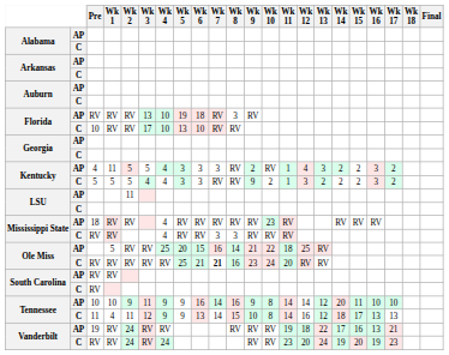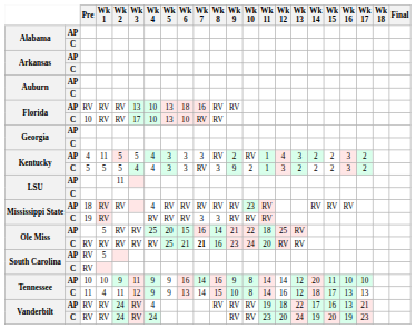 <table class="wikitable" style="white-space:nowrap;font-size:70%;">
 <tr>
 <th colspan=2 style="background:white; border-top-style:hidden; border-left-style:hidden;"> </th>
 <th>Pre</th>
 <th>Wk<br>1</th>
 <th>Wk<br>2</th>
 <th>Wk<br>3</th>
 <th>Wk<br>4</th>
 <th>Wk<br>5</th>
 <th>Wk<br>6</th>
 <th>Wk<br>7</th>
 <th>Wk<br>8</th>
 <th>Wk<br>9</th>
 <th>Wk<br>10</th>
 <th>Wk<br>11</th>
 <th>Wk<br>12</th>
 <th>Wk<br>13</th>
 <th>Wk<br>14</th>
 <th>Wk<br>15</th>
 <th>Wk<br>16</th>
 <th>Wk<br>17</th>
 <th>Wk<br>18</th>
 <th>Final</th>
 </tr>
 <tr style="text-align:center;">
 <th rowspan=2>Alabama</th>
 <th>AP</th>
 <td style="background:#FFF;"></td>
 <td style="background:#FFF;"></td>
 <td style="background:#FFF;"></td>
 <td style="background:#FFF;"></td>
 <td style="background:#FFF;"></td>
 <td style="background:#FFF;"></td>
 <td style="background:#FFF;"></td>
 <td style="background:#FFF;"></td>
 <td style="background:#FFF;"></td>
 <td style="background:#FFF;"></td>
 <td style="background:#FFF;"></td>
 <td style="background:#FFF;"></td>
 <td style="background:#FFF;"></td>
 <td style="background:#FFF;"></td>
 <td style="background:#FFF;"></td>
 <td style="background:#FFF;"></td>
 <td style="background:#FFF;"></td>
 <td style="background:#FFF;"></td>
 <td style="background:#FFF;"></td>
 <td style="background:#FFF;"></td>
 </tr>
 <tr style="text-align:center;">
 <th>C</th>
 <td style="background:#FFF;"></td>
 <td style="background:#FFF;"></td>
 <td style="background:#FFF;"></td>
 <td style="background:#FFF;"></td>
 <td style="background:#FFF;"></td>
 <td style="background:#FFF;"></td>
 <td style="background:#FFF;"></td>
 <td style="background:#FFF;"></td>
 <td style="background:#FFF;"></td>
 <td style="background:#FFF;"></td>
 <td style="background:#FFF;"></td>
 <td style="background:#FFF;"></td>
 <td style="background:#FFF;"></td>
 <td style="background:#FFF;"></td>
 <td style="background:#FFF;"></td>
 <td style="background:#FFF;"></td>
 <td style="background:#FFF;"></td>
 <td style="background:#FFF;"></td>
 <td style="background:#FFF;"></td>
 <td style="background:#FFF;"></td>
 </tr>
 <tr style="text-align:center;">
 <th rowspan=2>Arkansas</th>
 <th>AP</th>
 <td style="background:#FFF;"></td>
 <td style="background:#FFF;"></td>
 <td style="background:#FFF;"></td>
 <td style="background:#FFF;"></td>
 <td style="background:#FFF;"></td>
 <td style="background:#FFF;"></td>
 <td style="background:#FFF;"></td>
 <td style="background:#FFF;"></td>
 <td style="background:#FFF;"></td>
 <td style="background:#FFF;"></td>
 <td style="background:#FFF;"></td>
 <td style="background:#FFF;"></td>
 <td style="background:#FFF;"></td>
 <td style="background:#FFF;"></td>
 <td style="background:#FFF;"></td>
 <td style="background:#FFF;"></td>
 <td style="background:#FFF;"></td>
 <td style="background:#FFF;"></td>
 <td style="background:#FFF;"></td>
 <td style="background:#FFF;"></td>
 </tr>
 <tr style="text-align:center;">
 <th>C</th>
 <td style="background:#FFF;"></td>
 <td style="background:#FFF;"></td>
 <td style="background:#FFF;"></td>
 <td style="background:#FFF;"></td>
 <td style="background:#FFF;"></td>
 <td style="background:#FFF;"></td>
 <td style="background:#FFF;"></td>
 <td style="background:#FFF;"></td>
 <td style="background:#FFF;"></td>
 <td style="background:#FFF;"></td>
 <td style="background:#FFF;"></td>
 <td style="background:#FFF;"></td>
 <td style="background:#FFF;"></td>
 <td style="background:#FFF;"></td>
 <td style="background:#FFF;"></td>
 <td style="background:#FFF;"></td>
 <td style="background:#FFF;"></td>
 <td style="background:#FFF;"></td>
 <td style="background:#FFF;"></td>
 <td style="background:#FFF;"></td>
 </tr>
 <tr style="text-align:center;">
 <th rowspan=2>Auburn</th>
 <th>AP</th>
 <td style="background:#FFF;"></td>
 <td style="background:#FFF;"></td>
 <td style="background:#FFF;"></td>
 <td style="background:#FFF;"></td>
 <td style="background:#FFF;"></td>
 <td style="background:#FFF;"></td>
 <td style="background:#FFF;"></td>
 <td style="background:#FFF;"></td>
 <td style="background:#FFF;"></td>
 <td style="background:#FFF;"></td>
 <td style="background:#FFF;"></td>
 <td style="background:#FFF;"></td>
 <td style="background:#FFF;"></td>
 <td style="background:#FFF;"></td>
 <td style="background:#FFF;"></td>
 <td style="background:#FFF;"></td>
 <td style="background:#FFF;"></td>
 <td style="background:#FFF;"></td>
 <td style="background:#FFF;"></td>
 <td style="background:#FFF;"></td>
 </tr>
 <tr style="text-align:center;">
 <th>C</th>
 <td style="background:#FFF;"></td>
 <td style="background:#FFF;"></td>
 <td style="background:#FFF;"></td>
 <td style="background:#FFF;"></td>
 <td style="background:#FFF;"></td>
 <td style="background:#FFF;"></td>
 <td style="background:#FFF;"></td>
 <td style="background:#FFF;"></td>
 <td style="background:#FFF;"></td>
 <td style="background:#FFF;"></td>
 <td style="background:#FFF;"></td>
 <td style="background:#FFF;"></td>
 <td style="background:#FFF;"></td>
 <td style="background:#FFF;"></td>
 <td style="background:#FFF;"></td>
 <td style="background:#FFF;"></td>
 <td style="background:#FFF;"></td>
 <td style="background:#FFF;"></td>
 <td style="background:#FFF;"></td>
 <td style="background:#FFF;"></td>
 </tr>
 <tr style="text-align:center;">
 <th rowspan=2>Florida</th>
 <th>AP</th>
 <td style="background:#FFF;">RV</td>
 <td style="background:#FFF;">RV</td>
 <td style="background:#FFF;">RV</td>
 <td style="background:#D8FFEB;">13</td>
 <td style="background:#D8FFEB;">10</td>
-<td style="background:#FFE6E6;">19</td>
+<td style="background:#FFE6E6;">13</td>
 <td style="background:#FFE6E6;">18</td>
-<td style="background:#FFE6E6;">RV</td>
-<td style="background:#FFF;">3</td>
+<td style="background:#FFE6E6;">16</td>
+<td style="background:#FFF;">RV</td>
 <td style="background:#FFF;">RV</td>
 <td style="background:#FFF;"></td>
 <td style="background:#FFF;"></td>
 <td style="background:#FFF;"></td>
 <td style="background:#FFF;"></td>
 <td style="background:#FFF;"></td>
 <td style="background:#FFF;"></td>
 <td style="background:#FFF;"></td>
 <td style="background:#FFF;"></td>
 <td style="background:#FFF;"></td>
 <td style="background:#FFF;"></td>
 </tr>
 <tr style="text-align:center;">
 <th>C</th>
 <td style="background:#FFF;">10</td>
 <td style="background:#FFF;">RV</td>
 <td style="background:#FFF;">RV</td>
 <td style="background:#D8FFEB;">17</td>
 <td style="background:#D8FFEB;">10</td>
 <td style="background:#FFE6E6;">13</td>
 <td style="background:#FFE6E6;">10</td>
 <td style="background:#FFE6E6;">RV</td>
 <td style="background:#FFF;">RV</td>
 <td style="background:#FFF;"></td>
 <td style="background:#FFF;"></td>
 <td style="background:#FFF;"></td>
 <td style="background:#FFF;"></td>
 <td style="background:#FFF;"></td>
 <td style="background:#FFF;"></td>
 <td style="background:#FFF;"></td>
 <td style="background:#FFF;"></td>
 <td style="background:#FFF;"></td>
 <td style="background:#FFF;"></td>
 <td style="background:#FFF;"></td>
 </tr>
 <tr style="text-align:center;">
 <th rowspan=2>Georgia</th>
 <th>AP</th>
 <td style="background:#FFF;"></td>
 <td style="background:#FFF;"></td>
 <td style="background:#FFF;"></td>
 <td style="background:#FFF;"></td>
 <td style="background:#FFF;"></td>
 <td style="background:#FFF;"></td>
 <td style="background:#FFF;"></td>
 <td style="background:#FFF;"></td>
 <td style="background:#FFF;"></td>
 <td style="background:#FFF;"></td>
 <td style="background:#FFF;"></td>
 <td style="background:#FFF;"></td>
 <td style="background:#FFF;"></td>
 <td style="background:#FFF;"></td>
 <td style="background:#FFF;"></td>
 <td style="background:#FFF;"></td>
 <td style="background:#FFF;"></td>
 <td style="background:#FFF;"></td>
 <td style="background:#FFF;"></td>
 <td style="background:#FFF;"></td>
 </tr>
 <tr style="text-align:center;">
 <th>C</th>
 <td style="background:#FFF;"></td>
 <td style="background:#FFF;"></td>
 <td style="background:#FFF;"></td>
 <td style="background:#FFF;"></td>
 <td style="background:#FFF;"></td>
 <td style="background:#FFF;"></td>
 <td style="background:#FFF;"></td>
 <td style="background:#FFF;"></td>
 <td style="background:#FFF;"></td>
 <td style="background:#FFF;"></td>
 <td style="background:#FFF;"></td>
 <td style="background:#FFF;"></td>
 <td style="background:#FFF;"></td>
 <td style="background:#FFF;"></td>
 <td style="background:#FFF;"></td>
 <td style="background:#FFF;"></td>
 <td style="background:#FFF;"></td>
 <td style="background:#FFF;"></td>
 <td style="background:#FFF;"></td>
 <td style="background:#FFF;"></td>
 </tr>
 <tr style="text-align:center;">
 <th rowspan=2>Kentucky</th>
 <th>AP</th>
 <td style="background:#FFF;">4</td>
 <td style="background:#FFF;">11</td>
 <td style="background:#FFE6E6;">5</td>
 <td style="background:#FFF;">5</td>
 <td style="background:#D8FFEB;">4</td>
 <td style="background:#D8FFEB;">3</td>
 <td style="background:#FFF;">3</td>
 <td style="background:#FFF;">3</td>
 <td style="background:#FFF;">RV</td>
 <td style="background:#D8FFEB;">2</td>
 <td style="background:#FFF;">RV</td>
 <td style="background:#D8FFEB;">1</td>
 <td style="background:#FFE6E6;">4</td>
 <td style="background:#D8FFEB;">3</td>
 <td style="background:#D8FFEB;">2</td>
 <td style="background:#FFF;">2</td>
 <td style="background:#FFE6E6;">3</td>
 <td style="background:#D8FFEB;">2</td>
 <td style="background:#FFF;"></td>
 <td style="background:#FFF;"></td>
 </tr>
 <tr style="text-align:center;">
 <th>C</th>
 <td style="background:#FFF;">5</td>
 <td style="background:#FFF;">5</td>
 <td style="background:#FFF;">5</td>
 <td style="background:#D8FFEB;">4</td>
 <td style="background:#FFF;">4</td>
 <td style="background:#D8FFEB;">3</td>
 <td style="background:#FFF;">3</td>
 <td style="background:#FFF;">RV</td>
-<td style="background:#FFF;">RV</td>
+<td style="background:#FFF;">3</td>
 <td style="background:#D8FFEB;">9</td>
 <td style="background:#FFF;">2</td>
 <td style="background:#D8FFEB;">1</td>
 <td style="background:#FFE6E6;">3</td>
 <td style="background:#D8FFEB;">2</td>
 <td style="background:#FFF;">2</td>
 <td style="background:#FFF;">2</td>
 <td style="background:#FFE6E6;">3</td>
 <td style="background:#D8FFEB;">2</td>
 <td style="background:#FFF;"></td>
 <td style="background:#FFF;"></td>
 </tr>
 <tr style="text-align:center;">
 <th rowspan=2>LSU</th>
 <th>AP</th>
 <td style="background:#FFF;"></td>
 <td style="background:#FFF;"></td>
 <td style="background:#FFF;">11</td>
 <td style="background:#FFE6E6;"></td>
 <td style="background:#FFF;"></td>
 <td style="background:#FFF;"></td>
 <td style="background:#FFF;"></td>
 <td style="background:#FFF;"></td>
 <td style="background:#FFF;"></td>
 <td style="background:#FFF;"></td>
 <td style="background:#FFF;"></td>
 <td style="background:#FFF;"></td>
 <td style="background:#FFF;"></td>
 <td style="background:#FFF;"></td>
 <td style="background:#FFF;"></td>
 <td style="background:#FFF;"></td>
 <td style="background:#FFF;"></td>
 <td style="background:#FFF;"></td>
 <td style="background:#FFF;"></td>
 <td style="background:#FFF;"></td>
 </tr>
 <tr style="text-align:center;">
 <th>C</th>
 <td style="background:#FFF;"></td>
 <td style="background:#FFF;"></td>
 <td style="background:#FFF;"></td>
 <td style="background:#FFF;"></td>
 <td style="background:#FFF;"></td>
 <td style="background:#FFF;"></td>
 <td style="background:#FFF;"></td>
 <td style="background:#FFF;"></td>
 <td style="background:#FFF;"></td>
 <td style="background:#FFF;"></td>
 <td style="background:#FFF;"></td>
 <td style="background:#FFF;"></td>
 <td style="background:#FFF;"></td>
 <td style="background:#FFF;"></td>
 <td style="background:#FFF;"></td>
 <td style="background:#FFF;"></td>
 <td style="background:#FFF;"></td>
 <td style="background:#FFF;"></td>
 <td style="background:#FFF;"></td>
 <td style="background:#FFF;"></td>
 </tr>
 <tr style="text-align:center;">
 <th rowspan=2>Mississippi State</th>
 <th>AP</th>
 <td style="background:#FFF;">18</td>
 <td style="background:#FFE6E6;">RV</td>
 <td style="background:#FFF;">RV</td>
 <td style="background:#FFE6E6;"></td>
 <td style="background:#FFF;">4</td>
 <td style="background:#FFF;">RV</td>
 <td style="background:#FFF;">RV</td>
 <td style="background:#FFF;">RV</td>
 <td style="background:#FFF;">RV</td>
 <td style="background:#FFF;">RV</td>
 <td style="background:#D8FFEB;">23</td>
 <td style="background:#FFE6E6;">RV</td>
 <td style="background:#FFF;"></td>
 <td style="background:#FFF;"></td>
 <td style="background:#FFF;">RV</td>
 <td style="background:#FFF;">RV</td>
 <td style="background:#FFF;">RV</td>
 <td style="background:#FFF;"></td>
 <td style="background:#FFF;"></td>
 <td style="background:#FFF;"></td>
 </tr>
 <tr style="text-align:center;">
 <th>C</th>
-<td style="background:#FFF;">RV</td>
+<td style="background:#FFF;">19</td>
 <td style="background:#FFE6E6;">RV</td>
 <td style="background:#FFF;"></td>
 <td style="background:#FFF;"></td>
-<td style="background:#FFF;">4</td>
+<td style="background:#FFF;">RV</td>
 <td style="background:#FFF;">RV</td>
 <td style="background:#FFF;">RV</td>
 <td style="background:#FFF;">3</td>
 <td style="background:#FFF;">3</td>
 <td style="background:#FFF;">RV</td>
 <td style="background:#FFF;">RV</td>
 <td style="background:#FFE6E6;">RV</td>
 <td style="background:#FFF;"></td>
 <td style="background:#FFF;"></td>
 <td style="background:#FFF;"></td>
 <td style="background:#FFF;"></td>
 <td style="background:#FFF;"></td>
 <td style="background:#FFF;"></td>
 <td style="background:#FFF;"></td>
 <td style="background:#FFF;"></td>
 </tr>
 <tr style="text-align:center;">
 <th rowspan=2>Ole Miss</th>
 <th>AP</th>
 <td style="background:#FFF;"></td>
 <td style="background:#FFF;">5</td>
 <td style="background:#FFF;">RV</td>
 <td style="background:#FFF;">RV</td>
 <td style="background:#D8FFEB;">25</td>
 <td style="background:#D8FFEB;">20</td>
 <td style="background:#D8FFEB;">15</td>
 <td style="background:#FFE6E6;">16</td>
 <td style="background:#D8FFEB;">14</td>
 <td style="background:#FFE6E6;">21</td>
 <td style="background:#FFE6E6;">22</td>
 <td style="background:#D8FFEB;">18</td>
 <td style="background:#FFE6E6;">25</td>
 <td style="background:#FFE6E6;">RV</td>
 <td style="background:#FFF;"></td>
 <td style="background:#FFF;"></td>
 <td style="background:#FFF;"></td>
 <td style="background:#FFF;"></td>
 <td style="background:#FFF;"></td>
 <td style="background:#FFF;"></td>
 </tr>
 <tr style="text-align:center;">
 <th>C</th>
 <td style="background:#FFF;">RV</td>
 <td style="background:#FFF;">RV</td>
 <td style="background:#FFF;">RV</td>
 <td style="background:#FFF;">RV</td>
 <td style="background:#FFF;">RV</td>
 <td style="background:#D8FFEB;">25</td>
 <td style="background:#D8FFEB;">21</td>
 <td style="background:#FFF;"><strong>21</strong></td>
 <td style="background:#D8FFEB;">16</td>
 <td style="background:#FFE6E6;">23</td>
 <td style="background:#FFE6E6;">24</td>
 <td style="background:#D8FFEB;">20</td>
 <td style="background:#FFE6E6;">RV</td>
 <td style="background:#FFF;">RV</td>
 <td style="background:#FFF;"></td>
 <td style="background:#FFF;"></td>
 <td style="background:#FFF;"></td>
 <td style="background:#FFF;"></td>
 <td style="background:#FFF;"></td>
 <td style="background:#FFF;"></td>
 </tr>
 <tr style="text-align:center;">
 <th rowspan=2>South Carolina</th>
 <th>AP</th>
 <td style="background:#FFF;">RV</td>
-<td style="background:#FFF;">RV</td>
+<td style="background:#FFF;">5</td>
 <td style="background:#FFE6E6;"></td>
 <td style="background:#FFF;"></td>
 <td style="background:#FFF;"></td>
 <td style="background:#FFF;"></td>
 <td style="background:#FFF;"></td>
 <td style="background:#FFF;"></td>
 <td style="background:#FFF;"></td>
 <td style="background:#FFF;"></td>
 <td style="background:#FFF;"></td>
 <td style="background:#FFF;"></td>
 <td style="background:#FFF;"></td>
 <td style="background:#FFF;"></td>
 <td style="background:#FFF;"></td>
 <td style="background:#FFF;"></td>
 <td style="background:#FFF;"></td>
 <td style="background:#FFF;"></td>
 <td style="background:#FFF;"></td>
 <td style="background:#FFF;"></td>
 </tr>
 <tr style="text-align:center;">
 <th>C</th>
 <td style="background:#FFF;">RV</td>
 <td style="background:#FFE6E6;"></td>
 <td style="background:#FFF;"></td>
 <td style="background:#FFF;"></td>
 <td style="background:#FFF;"></td>
 <td style="background:#FFF;"></td>
 <td style="background:#FFF;"></td>
 <td style="background:#FFF;"></td>
 <td style="background:#FFF;"></td>
 <td style="background:#FFF;"></td>
 <td style="background:#FFF;"></td>
 <td style="background:#FFF;"></td>
 <td style="background:#FFF;"></td>
 <td style="background:#FFF;"></td>
 <td style="background:#FFF;"></td>
 <td style="background:#FFF;"></td>
 <td style="background:#FFF;"></td>
 <td style="background:#FFF;"></td>
 <td style="background:#FFF;"></td>
 <td style="background:#FFF;"></td>
 </tr>
 <tr style="text-align:center;">
 <th rowspan=2>Tennessee</th>
 <th>AP</th>
 <td style="background:#FFF;">10</td>
 <td style="background:#FFF;">10</td>
 <td style="background:#D8FFEB;">9</td>
 <td style="background:#FFE6E6;">11</td>
 <td style="background:#D8FFEB;">9</td>
 <td style="background:#FFF;">9</td>
 <td style="background:#FFE6E6;">16</td>
 <td style="background:#D8FFEB;">14</td>
 <td style="background:#FFE6E6;">16</td>
 <td style="background:#D8FFEB;">9</td>
 <td style="background:#D8FFEB;">8</td>
 <td style="background:#FFE6E6;">14</td>
 <td style="background:#FFF;">14</td>
 <td style="background:#D8FFEB;">12</td>
 <td style="background:#FFE6E6;">20</td>
 <td style="background:#D8FFEB;">11</td>
 <td style="background:#D8FFEB;">10</td>
 <td style="background:#D8FFEB;">10</td>
 <td style="background:#FFF;"></td>
 <td style="background:#FFF;"></td>
 </tr>
 <tr style="text-align:center;">
 <th>C</th>
 <td style="background:#FFF;">11</td>
 <td style="background:#FFF;">4</td>
 <td style="background:#FFF;">11</td>
 <td style="background:#FFE6E6;">12</td>
 <td style="background:#D8FFEB;">9</td>
 <td style="background:#FFF;">9</td>
 <td style="background:#FFE6E6;">13</td>
 <td style="background:#FFF;">14</td>
 <td style="background:#FFE6E6;">15</td>
 <td style="background:#D8FFEB;">10</td>
 <td style="background:#D8FFEB;">8</td>
 <td style="background:#FFE6E6;">14</td>
 <td style="background:#FFF;">16</td>
 <td style="background:#D8FFEB;">12</td>
 <td style="background:#FFE6E6;">18</td>
 <td style="background:#D8FFEB;">17</td>
 <td style="background:#D8FFEB;">13</td>
 <td style="background:#FFF;">13</td>
 <td style="background:#FFF;"></td>
 <td style="background:#FFF;"></td>
 </tr>
 <tr style="text-align:center;">
 <th rowspan=2>Vanderbilt</th>
 <th>AP</th>
-<td style="background:#FFF;">19</td>
+<td style="background:#FFF;">RV</td>
 <td style="background:#FFF;">RV</td>
 <td style="background:#D8FFEB;">24</td>
 <td style="background:#FFE6E6;">RV</td>
-<td style="background:#FFF;">RV</td>
+<td style="background:#FFF;">4</td>
 <td style="background:#FFF;"></td>
 <td style="background:#FFF;"></td>
 <td style="background:#FFF;"></td>
 <td style="background:#FFF;">RV</td>
 <td style="background:#FFF;">RV</td>
 <td style="background:#FFF;">RV</td>
 <td style="background:#D8FFEB;">19</td>
 <td style="background:#D8FFEB;">18</td>
 <td style="background:#FFE6E6;">22</td>
 <td style="background:#D8FFEB;">17</td>
 <td style="background:#D8FFEB;">16</td>
 <td style="background:#D8FFEB;">13</td>
 <td style="background:#FFE6E6;">21</td>
 <td style="background:#FFF;"></td>
 <td style="background:#FFF;"></td>
 </tr>
 <tr style="text-align:center;">
 <th>C</th>
 <td style="background:#FFF;">RV</td>
 <td style="background:#FFF;">RV</td>
 <td style="background:#D8FFEB;">24</td>
 <td style="background:#FFE6E6;">RV</td>
 <td style="background:#D8FFEB;">24</td>
 <td style="background:#FFF;"></td>
 <td style="background:#FFF;"></td>
 <td style="background:#FFF;"></td>
 <td style="background:#FFF;"></td>
 <td style="background:#FFF;">RV</td>
 <td style="background:#FFF;">RV</td>
 <td style="background:#D8FFEB;">23</td>
 <td style="background:#D8FFEB;">20</td>
 <td style="background:#FFE6E6;">24</td>
 <td style="background:#D8FFEB;">19</td>
 <td style="background:#FFE6E6;">20</td>
 <td style="background:#D8FFEB;">19</td>
 <td style="background:#FFE6E6;">23</td>
 <td style="background:#FFF;"></td>
 <td style="background:#FFF;"></td>
 </tr>
 </table>
